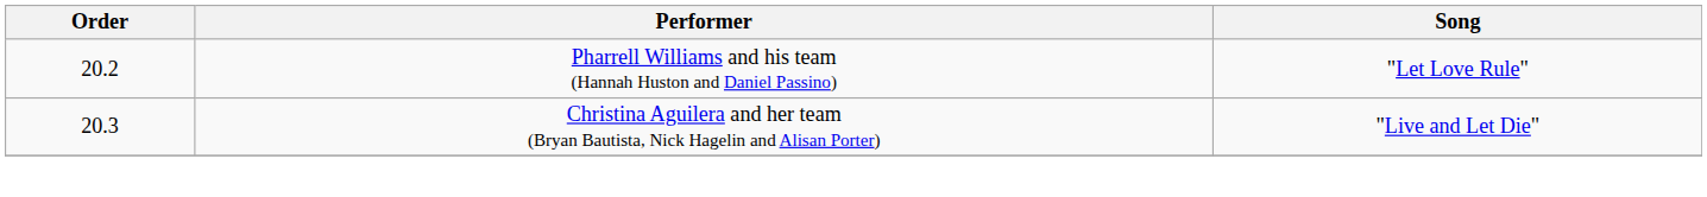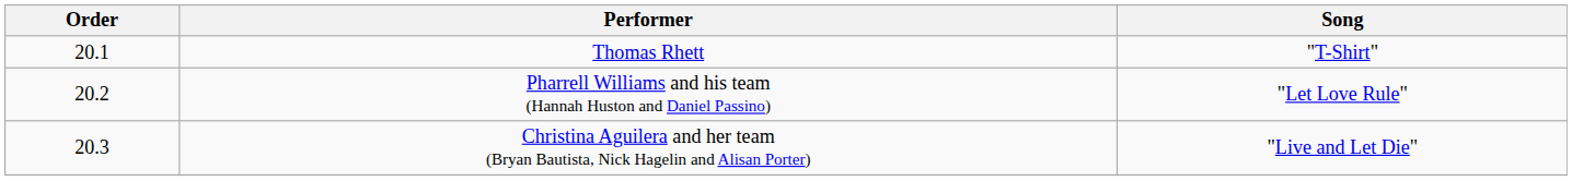 <table class="wikitable" style="text-align:center; width:100%;">
 <tr>
 <th>Order</th>
 <th>Performer</th>
 <th>Song</th>
+</tr>
+<tr>
+<td>20.1</td>
+<td><a href='#'>Thomas Rhett</a></td>
+<td>"<a href='#'>T-Shirt</a>"</td>
 </tr>
 <tr>
 <td>20.2</td>
 <td><a href='#'>Pharrell Williams</a> and his team <br><small>(Hannah Huston and <a href='#'>Daniel Passino</a>)</small></td>
 <td>"<a href='#'>Let Love Rule</a>"</td>
 </tr>
 <tr>
 <td>20.3</td>
 <td><a href='#'>Christina Aguilera</a> and her team <br><small>(Bryan Bautista, Nick Hagelin and <a href='#'>Alisan Porter</a>)</small></td>
 <td>"<a href='#'>Live and Let Die</a>"</td>
 </tr>
 <tr>
 </tr>
 </table>
